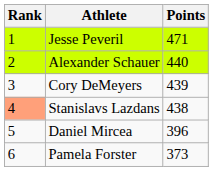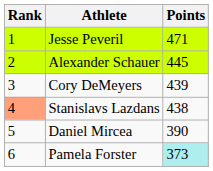 <table class="wikitable">
 <tr>
 <th>Rank</th>
 <th>Athlete</th>
 <th>Points</th>
 </tr>
 <tr>
 <td style="background:#CCFF00">1</td>
 <td style="background:#CCFF00"> Jesse Peveril</td>
 <td style="background:#CCFF00">471</td>
 </tr>
 <tr>
 <td style="background:#CCFF00">2</td>
 <td style="background:#CCFF00"> Alexander Schauer</td>
-<td style="background:#CCFF00">440</td>
+<td style="background:#CCFF00">445</td>
 </tr>
 <tr>
 <td>3</td>
 <td> Cory DeMeyers</td>
 <td>439</td>
 </tr>
 <tr>
 <td style="background: lightsalmon;">4</td>
 <td> Stanislavs Lazdans</td>
 <td>438</td>
 </tr>
 <tr>
 <td>5</td>
 <td> Daniel Mircea</td>
-<td>396</td>
+<td>390</td>
 </tr>
 <tr>
 <td>6</td>
 <td> Pamela Forster</td>
-<td>373</td>
+<td style="background: paleturquoise;">373</td>
 </tr>
 </table>
